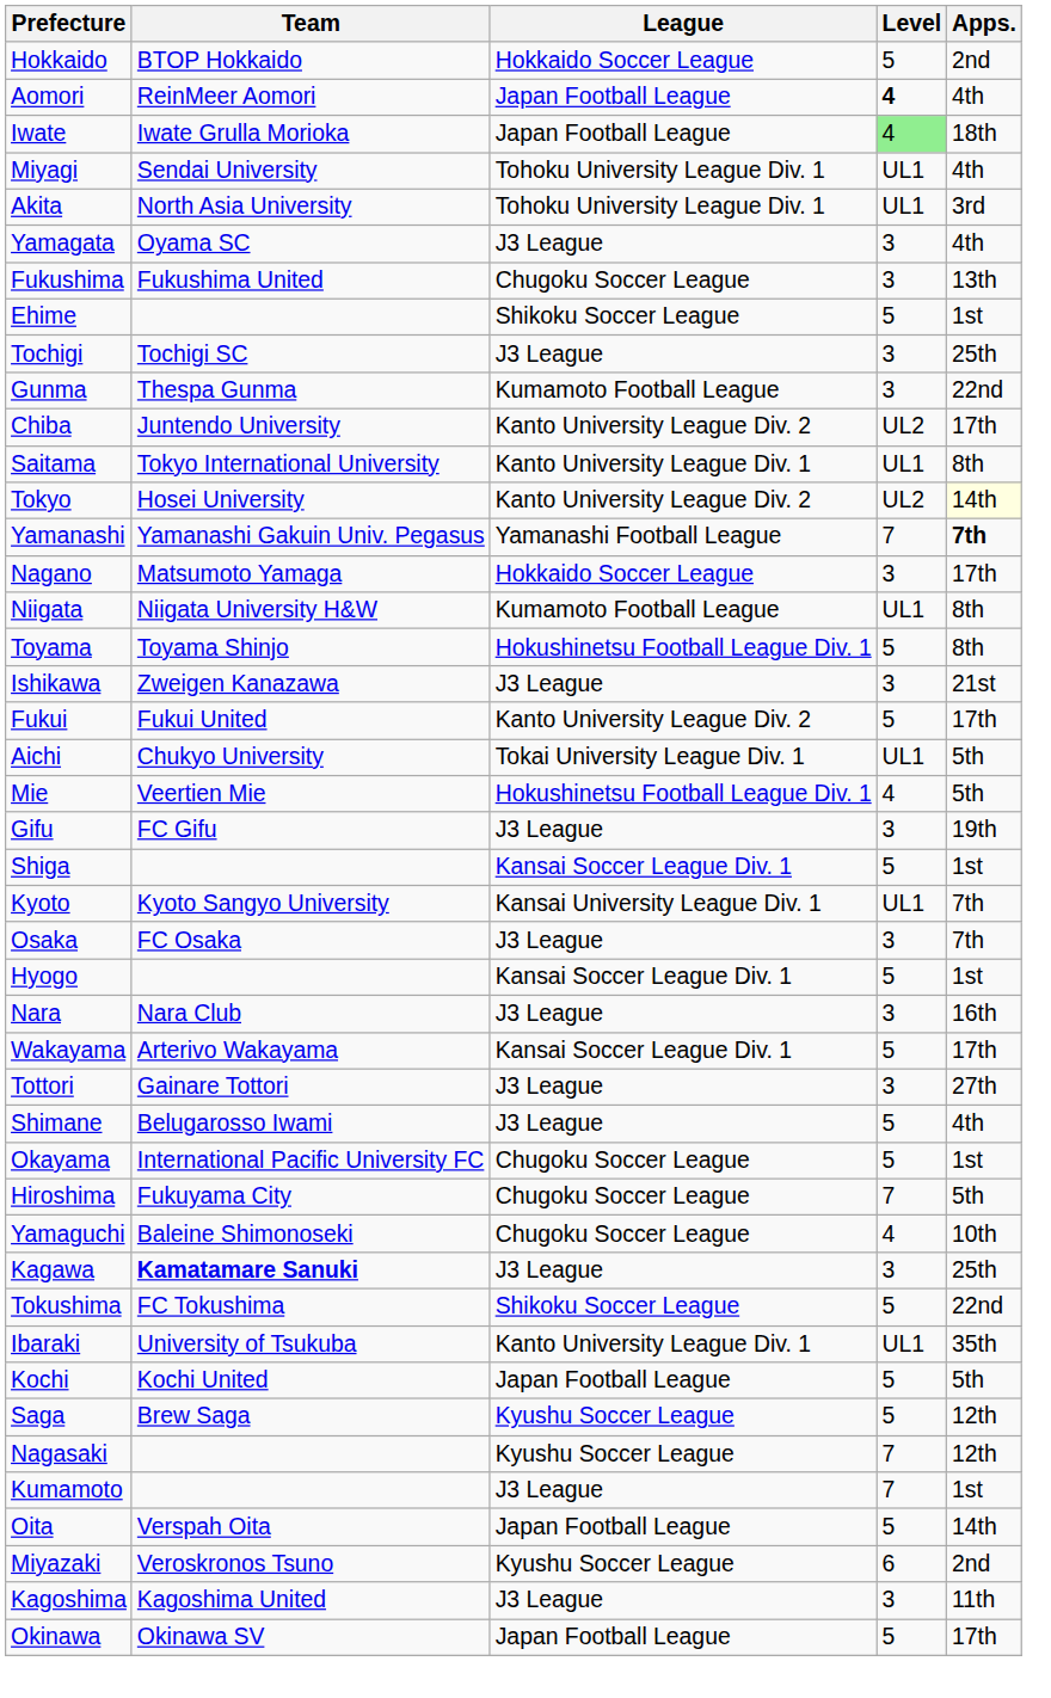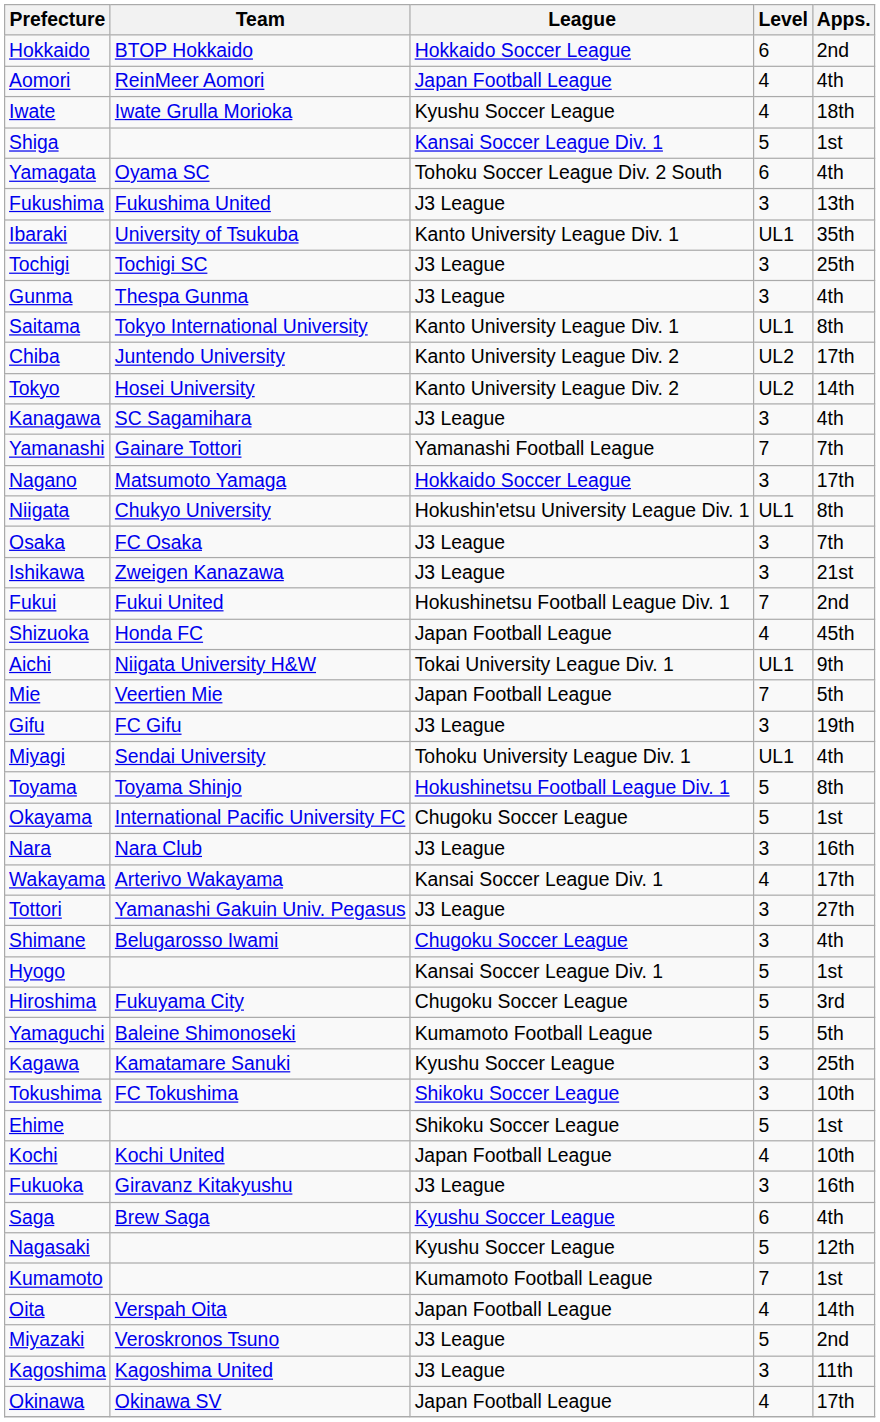 <table class="wikitable sortable" style="text-align:left">
 <tr>
 <th>Prefecture</th>
 <th>Team</th>
 <th>League</th>
 <th>Level</th>
 <th>Apps.</th>
 </tr>
 <tr>
 <td><a href='#'>Hokkaido</a></td>
 <td><a href='#'>BTOP Hokkaido</a></td>
 <td><a href='#'>Hokkaido Soccer League</a></td>
-<td>5</td>
+<td>6</td>
 <td>2nd</td>
 </tr>
 <tr>
 <td><a href='#'>Aomori</a></td>
 <td><a href='#'>ReinMeer Aomori</a></td>
 <td><a href='#'>Japan Football League</a></td>
-<td><strong>4</strong></td>
+<td>4</td>
 <td>4th</td>
 </tr>
 <tr>
 <td><a href='#'>Iwate</a></td>
 <td><a href='#'>Iwate Grulla Morioka</a></td>
-<td>Japan Football League</td>
-<td style="background: lightgreen;">4</td>
+<td>Kyushu Soccer League</td>
+<td>4</td>
 <td>18th</td>
 </tr>
 <tr>
-<td><a href='#'>Miyagi</a></td>
-<td><a href='#'>Sendai University</a></td>
-<td>Tohoku University League Div. 1</td>
-<td>UL1</td>
-<td>4th</td>
-</tr>
-<tr>
-<td><a href='#'>Akita</a></td>
-<td><a href='#'>North Asia University</a></td>
-<td>Tohoku University League Div. 1</td>
-<td>UL1</td>
-<td>3rd</td>
+<td><a href='#'>Shiga</a></td>
+<td></td>
+<td><a href='#'>Kansai Soccer League Div. 1</a></td>
+<td>5</td>
+<td>1st</td>
 </tr>
 <tr>
 <td><a href='#'>Yamagata</a></td>
 <td><a href='#'>Oyama SC</a></td>
-<td>J3 League</td>
-<td>3</td>
+<td>Tohoku Soccer League Div. 2 South</td>
+<td>6</td>
 <td>4th</td>
 </tr>
 <tr>
 <td><a href='#'>Fukushima</a></td>
 <td><a href='#'>Fukushima United</a></td>
-<td>Chugoku Soccer League</td>
+<td>J3 League</td>
 <td>3</td>
 <td>13th</td>
 </tr>
 <tr>
-<td><a href='#'>Ehime</a></td>
-<td></td>
-<td>Shikoku Soccer League</td>
-<td>5</td>
-<td>1st</td>
+<td><a href='#'>Ibaraki</a></td>
+<td><a href='#'>University of Tsukuba</a></td>
+<td>Kanto University League Div. 1</td>
+<td>UL1</td>
+<td>35th</td>
 </tr>
 <tr>
 <td><a href='#'>Tochigi</a></td>
 <td><a href='#'>Tochigi SC</a></td>
 <td>J3 League</td>
 <td>3</td>
 <td>25th</td>
 </tr>
 <tr>
 <td><a href='#'>Gunma</a></td>
 <td><a href='#'>Thespa Gunma</a></td>
-<td>Kumamoto Football League</td>
+<td>J3 League</td>
 <td>3</td>
-<td>22nd</td>
+<td>4th</td>
+</tr>
+<tr>
+<td><a href='#'>Saitama</a></td>
+<td><a href='#'>Tokyo International University</a></td>
+<td>Kanto University League Div. 1</td>
+<td>UL1</td>
+<td>8th</td>
 </tr>
 <tr>
 <td><a href='#'>Chiba</a></td>
 <td><a href='#'>Juntendo University</a></td>
 <td>Kanto University League Div. 2</td>
 <td>UL2</td>
 <td>17th</td>
 </tr>
 <tr>
-<td><a href='#'>Saitama</a></td>
-<td><a href='#'>Tokyo International University</a></td>
-<td>Kanto University League Div. 1</td>
-<td>UL1</td>
-<td>8th</td>
-</tr>
-<tr>
 <td><a href='#'>Tokyo</a></td>
 <td><a href='#'>Hosei University</a></td>
 <td>Kanto University League Div. 2</td>
 <td>UL2</td>
-<td style="background: lightyellow;">14th</td>
+<td>14th</td>
+</tr>
+<tr>
+<td><a href='#'>Kanagawa</a></td>
+<td><a href='#'>SC Sagamihara</a></td>
+<td>J3 League</td>
+<td>3</td>
+<td>4th</td>
 </tr>
 <tr>
 <td><a href='#'>Yamanashi</a></td>
-<td><a href='#'>Yamanashi Gakuin Univ. Pegasus</a></td>
+<td><a href='#'>Gainare Tottori</a></td>
 <td>Yamanashi Football League</td>
 <td>7</td>
-<td><strong>7th</strong></td>
+<td>7th</td>
 </tr>
 <tr>
 <td><a href='#'>Nagano</a></td>
 <td><a href='#'>Matsumoto Yamaga</a></td>
 <td><a href='#'>Hokkaido Soccer League</a></td>
 <td>3</td>
 <td>17th</td>
 </tr>
 <tr>
 <td><a href='#'>Niigata</a></td>
-<td><a href='#'>Niigata University H&W</a></td>
-<td>Kumamoto Football League</td>
+<td><a href='#'>Chukyo University</a></td>
+<td>Hokushin'etsu University League Div. 1</td>
 <td>UL1</td>
 <td>8th</td>
 </tr>
 <tr>
-<td><a href='#'>Toyama</a></td>
-<td><a href='#'>Toyama Shinjo</a></td>
-<td><a href='#'>Hokushinetsu Football League Div. 1</a></td>
-<td>5</td>
-<td>8th</td>
+<td><a href='#'>Osaka</a></td>
+<td><a href='#'>FC Osaka</a></td>
+<td>J3 League</td>
+<td>3</td>
+<td>7th</td>
 </tr>
 <tr>
 <td><a href='#'>Ishikawa</a></td>
 <td><a href='#'>Zweigen Kanazawa</a></td>
 <td>J3 League</td>
 <td>3</td>
 <td>21st</td>
 </tr>
 <tr>
 <td><a href='#'>Fukui</a></td>
 <td><a href='#'>Fukui United</a></td>
-<td>Kanto University League Div. 2</td>
-<td>5</td>
-<td>17th</td>
+<td>Hokushinetsu Football League Div. 1</td>
+<td>7</td>
+<td>2nd</td>
+</tr>
+<tr>
+<td><a href='#'>Shizuoka</a></td>
+<td><a href='#'>Honda FC</a></td>
+<td>Japan Football League</td>
+<td>4</td>
+<td>45th</td>
 </tr>
 <tr>
 <td><a href='#'>Aichi</a></td>
-<td><a href='#'>Chukyo University</a></td>
+<td><a href='#'>Niigata University H&W</a></td>
 <td>Tokai University League Div. 1</td>
 <td>UL1</td>
-<td>5th</td>
+<td>9th</td>
 </tr>
 <tr>
 <td><a href='#'>Mie</a></td>
 <td><a href='#'>Veertien Mie</a></td>
-<td><a href='#'>Hokushinetsu Football League Div. 1</a></td>
-<td>4</td>
+<td>Japan Football League</td>
+<td>7</td>
 <td>5th</td>
 </tr>
 <tr>
 <td><a href='#'>Gifu</a></td>
 <td><a href='#'>FC Gifu</a></td>
 <td>J3 League</td>
 <td>3</td>
 <td>19th</td>
 </tr>
 <tr>
-<td><a href='#'>Shiga</a></td>
-<td></td>
-<td><a href='#'>Kansai Soccer League Div. 1</a></td>
-<td>5</td>
-<td>1st</td>
+<td><a href='#'>Miyagi</a></td>
+<td><a href='#'>Sendai University</a></td>
+<td>Tohoku University League Div. 1</td>
+<td>UL1</td>
+<td>4th</td>
 </tr>
 <tr>
-<td><a href='#'>Kyoto</a></td>
-<td><a href='#'>Kyoto Sangyo University</a></td>
-<td>Kansai University League Div. 1</td>
-<td>UL1</td>
-<td>7th</td>
+<td><a href='#'>Toyama</a></td>
+<td><a href='#'>Toyama Shinjo</a></td>
+<td><a href='#'>Hokushinetsu Football League Div. 1</a></td>
+<td>5</td>
+<td>8th</td>
 </tr>
 <tr>
-<td><a href='#'>Osaka</a></td>
-<td><a href='#'>FC Osaka</a></td>
-<td>J3 League</td>
-<td>3</td>
-<td>7th</td>
-</tr>
-<tr>
-<td><a href='#'>Hyogo</a></td>
-<td></td>
-<td>Kansai Soccer League Div. 1</td>
+<td><a href='#'>Okayama</a></td>
+<td><a href='#'>International Pacific University FC</a></td>
+<td>Chugoku Soccer League</td>
 <td>5</td>
 <td>1st</td>
 </tr>
 <tr>
 <td><a href='#'>Nara</a></td>
 <td><a href='#'>Nara Club</a></td>
 <td>J3 League</td>
 <td>3</td>
 <td>16th</td>
 </tr>
 <tr>
 <td><a href='#'>Wakayama</a></td>
 <td><a href='#'>Arterivo Wakayama</a></td>
 <td>Kansai Soccer League Div. 1</td>
-<td>5</td>
+<td>4</td>
 <td>17th</td>
 </tr>
 <tr>
 <td><a href='#'>Tottori</a></td>
-<td><a href='#'>Gainare Tottori</a></td>
+<td><a href='#'>Yamanashi Gakuin Univ. Pegasus</a></td>
 <td>J3 League</td>
 <td>3</td>
 <td>27th</td>
 </tr>
 <tr>
 <td><a href='#'>Shimane</a></td>
 <td><a href='#'>Belugarosso Iwami</a></td>
-<td>J3 League</td>
-<td>5</td>
+<td><a href='#'>Chugoku Soccer League</a></td>
+<td>3</td>
 <td>4th</td>
 </tr>
 <tr>
-<td><a href='#'>Okayama</a></td>
-<td><a href='#'>International Pacific University FC</a></td>
-<td>Chugoku Soccer League</td>
+<td><a href='#'>Hyogo</a></td>
+<td></td>
+<td>Kansai Soccer League Div. 1</td>
 <td>5</td>
 <td>1st</td>
 </tr>
 <tr>
 <td><a href='#'>Hiroshima</a></td>
 <td><a href='#'>Fukuyama City</a></td>
 <td>Chugoku Soccer League</td>
-<td>7</td>
-<td>5th</td>
+<td>5</td>
+<td>3rd</td>
 </tr>
 <tr>
 <td><a href='#'>Yamaguchi</a></td>
 <td><a href='#'>Baleine Shimonoseki</a></td>
-<td>Chugoku Soccer League</td>
-<td>4</td>
-<td>10th</td>
+<td>Kumamoto Football League</td>
+<td>5</td>
+<td>5th</td>
 </tr>
 <tr>
 <td><a href='#'>Kagawa</a></td>
-<td><strong><a href='#'>Kamatamare Sanuki</a></strong></td>
-<td>J3 League</td>
+<td><a href='#'>Kamatamare Sanuki</a></td>
+<td>Kyushu Soccer League</td>
 <td>3</td>
 <td>25th</td>
 </tr>
 <tr>
 <td><a href='#'>Tokushima</a></td>
 <td><a href='#'>FC Tokushima</a></td>
 <td><a href='#'>Shikoku Soccer League</a></td>
-<td>5</td>
-<td>22nd</td>
+<td>3</td>
+<td>10th</td>
 </tr>
 <tr>
-<td><a href='#'>Ibaraki</a></td>
-<td><a href='#'>University of Tsukuba</a></td>
-<td>Kanto University League Div. 1</td>
-<td>UL1</td>
-<td>35th</td>
+<td><a href='#'>Ehime</a></td>
+<td></td>
+<td>Shikoku Soccer League</td>
+<td>5</td>
+<td>1st</td>
 </tr>
 <tr>
 <td><a href='#'>Kochi</a></td>
 <td><a href='#'>Kochi United</a></td>
 <td>Japan Football League</td>
-<td>5</td>
-<td>5th</td>
+<td>4</td>
+<td>10th</td>
+</tr>
+<tr>
+<td><a href='#'>Fukuoka</a></td>
+<td><a href='#'>Giravanz Kitakyushu</a></td>
+<td>J3 League</td>
+<td>3</td>
+<td>16th</td>
 </tr>
 <tr>
 <td><a href='#'>Saga</a></td>
 <td><a href='#'>Brew Saga</a></td>
 <td><a href='#'>Kyushu Soccer League</a></td>
-<td>5</td>
-<td>12th</td>
+<td>6</td>
+<td>4th</td>
 </tr>
 <tr>
 <td><a href='#'>Nagasaki</a></td>
 <td></td>
 <td>Kyushu Soccer League</td>
-<td>7</td>
+<td>5</td>
 <td>12th</td>
 </tr>
 <tr>
 <td><a href='#'>Kumamoto</a></td>
 <td></td>
-<td>J3 League</td>
+<td>Kumamoto Football League</td>
 <td>7</td>
 <td>1st</td>
 </tr>
 <tr>
 <td><a href='#'>Oita</a></td>
 <td><a href='#'>Verspah Oita</a></td>
 <td>Japan Football League</td>
-<td>5</td>
+<td>4</td>
 <td>14th</td>
 </tr>
 <tr>
 <td><a href='#'>Miyazaki</a></td>
 <td><a href='#'>Veroskronos Tsuno</a></td>
-<td>Kyushu Soccer League</td>
-<td>6</td>
+<td>J3 League</td>
+<td>5</td>
 <td>2nd</td>
 </tr>
 <tr>
 <td><a href='#'>Kagoshima</a></td>
 <td><a href='#'>Kagoshima United</a></td>
 <td>J3 League</td>
 <td>3</td>
 <td>11th</td>
 </tr>
 <tr>
 <td><a href='#'>Okinawa</a></td>
 <td><a href='#'>Okinawa SV</a></td>
 <td>Japan Football League</td>
-<td>5</td>
+<td>4</td>
 <td>17th</td>
 </tr>
 <tr>
 </tr>
 </table>
